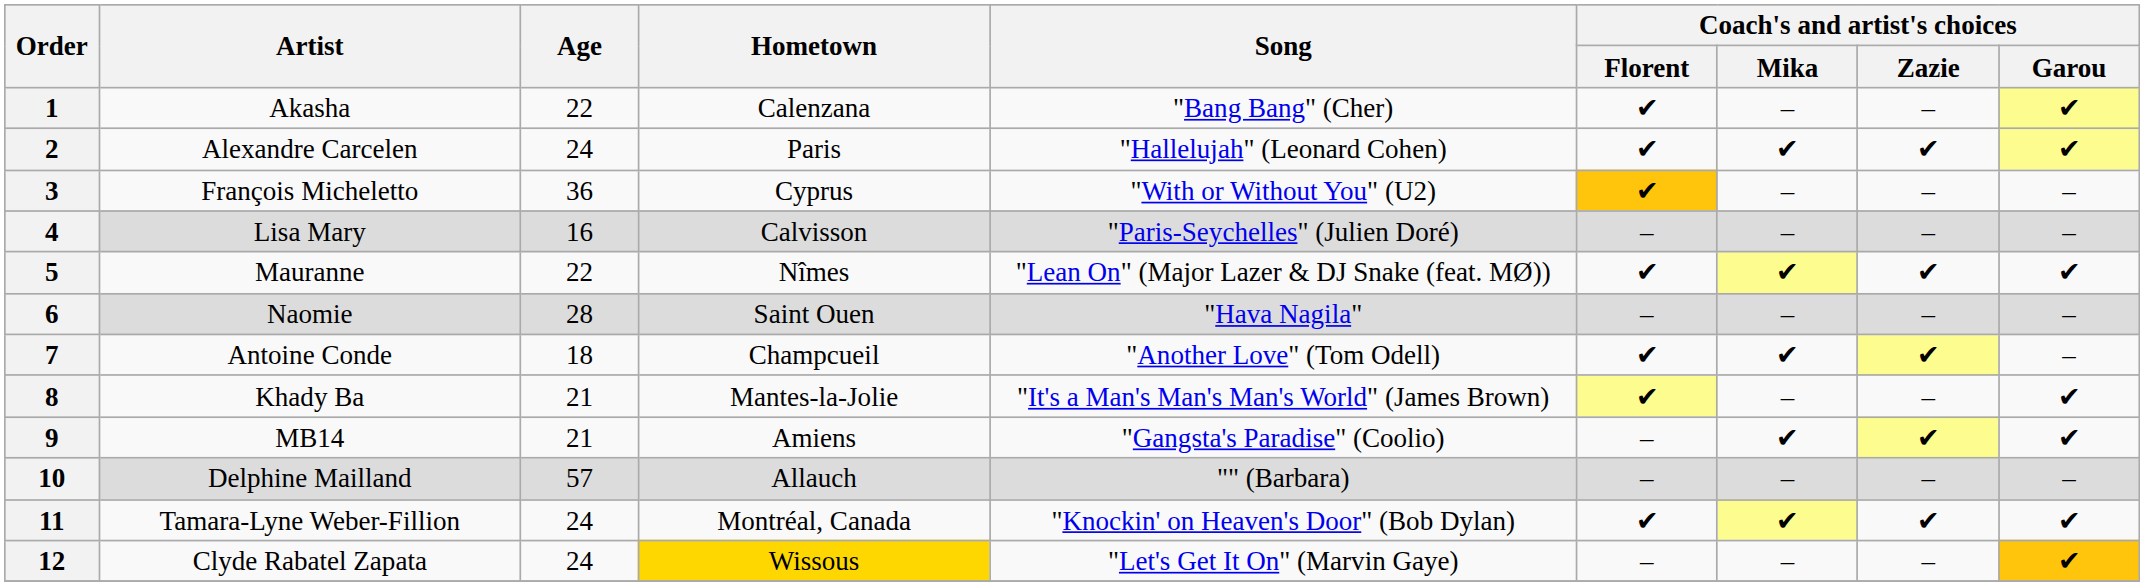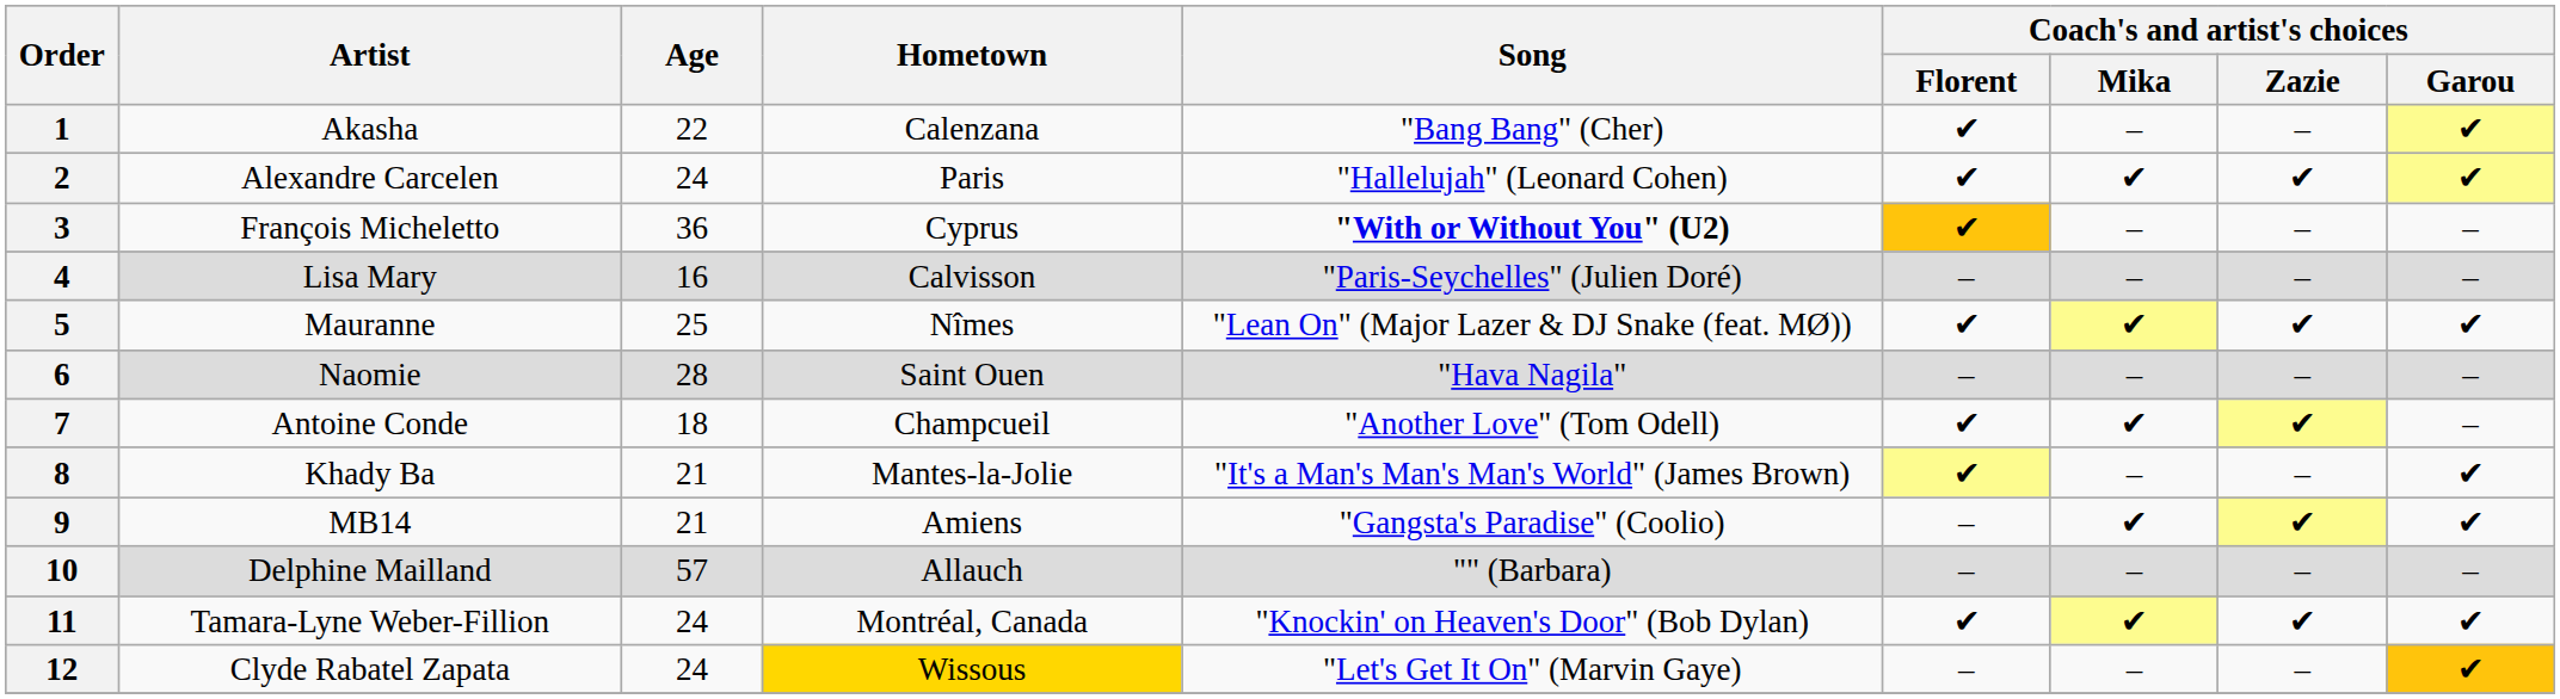 <table class="wikitable" style="text-align:center; line-height:17px; width:100%">
 <tr>
 <th rowspan="2" scope="col" style="width:04%">Order</th>
 <th rowspan="2" scope="col" style="width:18%">Artist</th>
 <th rowspan="2" scope="col" style="width:05%">Age</th>
 <th rowspan="2" scope="col" style="width:15%">Hometown</th>
 <th rowspan="2" scope="col" style="width:25%">Song</th>
 <th colspan="4" scope="col" style="width:24%">Coach's and artist's choices</th>
 </tr>
 <tr>
 <th style="width:06%">Florent</th>
 <th style="width:06%">Mika</th>
 <th style="width:06%">Zazie</th>
 <th style="width:06%">Garou</th>
 </tr>
 <tr>
 <th>1</th>
 <td>Akasha</td>
 <td>22</td>
 <td>Calenzana</td>
 <td>"<a href='#'>Bang Bang</a>" (Cher)</td>
 <td>✔</td>
 <td>–</td>
 <td>–</td>
 <td style="background:#fdfc8f">✔</td>
 </tr>
 <tr>
 <th>2</th>
 <td>Alexandre Carcelen</td>
 <td>24</td>
 <td>Paris</td>
 <td>"<a href='#'>Hallelujah</a>" (Leonard Cohen)</td>
 <td>✔</td>
 <td>✔</td>
 <td>✔</td>
 <td style="background:#fdfc8f">✔</td>
 </tr>
 <tr>
 <th>3</th>
 <td>François Micheletto</td>
 <td>36</td>
 <td>Cyprus</td>
-<td>"<a href='#'>With or Without You</a>" (U2)</td>
+<td><strong>"<a href='#'>With or Without You</a>" (U2)</strong></td>
 <td style="background:#ffc40c">✔</td>
 <td>–</td>
 <td>–</td>
 <td>–</td>
 </tr>
 <tr style="background:#DCDCDC">
 <th>4</th>
 <td>Lisa Mary</td>
 <td>16</td>
 <td>Calvisson</td>
 <td>"<a href='#'>Paris-Seychelles</a>" (Julien Doré)</td>
 <td>–</td>
 <td>–</td>
 <td>–</td>
 <td>–</td>
 </tr>
 <tr>
 <th>5</th>
 <td>Mauranne</td>
-<td>22</td>
+<td>25</td>
 <td>Nîmes</td>
 <td>"<a href='#'>Lean On</a>" (Major Lazer & DJ Snake (feat. MØ))</td>
 <td>✔</td>
 <td style="background:#fdfc8f">✔</td>
 <td>✔</td>
 <td>✔</td>
 </tr>
 <tr style="background:#DCDCDC">
 <th>6</th>
 <td>Naomie</td>
 <td>28</td>
 <td>Saint Ouen</td>
 <td>"<a href='#'>Hava Nagila</a>"</td>
 <td>–</td>
 <td>–</td>
 <td>–</td>
 <td>–</td>
 </tr>
 <tr>
 <th>7</th>
 <td>Antoine Conde</td>
 <td>18</td>
 <td>Champcueil</td>
 <td>"<a href='#'>Another Love</a>" (Tom Odell)</td>
 <td>✔</td>
 <td>✔</td>
 <td style="background:#fdfc8f">✔</td>
 <td>–</td>
 </tr>
 <tr>
 <th>8</th>
 <td>Khady Ba</td>
 <td>21</td>
 <td>Mantes-la-Jolie</td>
 <td>"<a href='#'>It's a Man's Man's Man's World</a>" (James Brown)</td>
 <td style="background:#fdfc8f">✔</td>
 <td>–</td>
 <td>–</td>
 <td>✔</td>
 </tr>
 <tr>
 <th>9</th>
 <td>MB14</td>
 <td>21</td>
 <td>Amiens</td>
 <td>"<a href='#'>Gangsta's Paradise</a>" (Coolio)</td>
 <td>–</td>
 <td>✔</td>
 <td style="background:#fdfc8f">✔</td>
 <td>✔</td>
 </tr>
 <tr style="background:#DCDCDC">
 <th>10</th>
 <td>Delphine Mailland</td>
 <td>57</td>
 <td>Allauch</td>
 <td>"" (Barbara)</td>
 <td>–</td>
 <td>–</td>
 <td>–</td>
 <td>–</td>
 </tr>
 <tr>
 <th>11</th>
 <td>Tamara-Lyne Weber-Fillion</td>
 <td>24</td>
 <td>Montréal, Canada</td>
 <td>"<a href='#'>Knockin' on Heaven's Door</a>" (Bob Dylan)</td>
 <td>✔</td>
 <td style="background:#fdfc8f">✔</td>
 <td>✔</td>
 <td>✔</td>
 </tr>
 <tr>
 <th>12</th>
 <td>Clyde Rabatel Zapata</td>
 <td>24</td>
 <td style="background: gold;">Wissous</td>
 <td>"<a href='#'>Let's Get It On</a>" (Marvin Gaye)</td>
 <td>–</td>
 <td>–</td>
 <td>–</td>
 <td style="background:#ffc40c">✔</td>
 </tr>
 <tr>
 </tr>
 </table>
